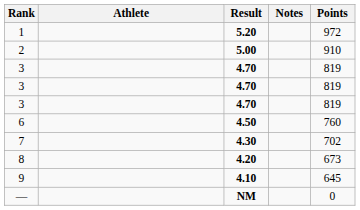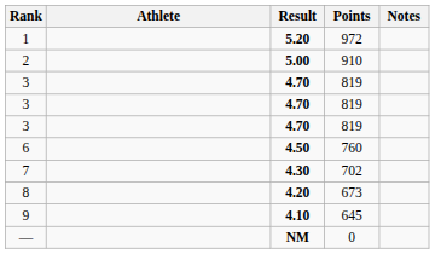 <table class="wikitable" style="text-align:center">
 <tr>
 <th width=40>Rank</th>
 <th width=250>Athlete</th>
 <th width=55>Result</th>
+<th width=55>Points</th>
 <th width=50>Notes</th>
-<th width=55>Points</th>
 </tr>
 <tr>
 <td>1</td>
 <td align=left></td>
 <td><strong>5.20</strong></td>
+<td>972</td>
 <td></td>
-<td>972</td>
 </tr>
 <tr>
 <td>2</td>
 <td align=left></td>
 <td><strong>5.00</strong></td>
+<td>910</td>
 <td></td>
-<td>910</td>
 </tr>
 <tr>
 <td>3</td>
 <td align=left></td>
 <td><strong>4.70</strong></td>
+<td>819</td>
 <td></td>
-<td>819</td>
 </tr>
 <tr>
 <td>3</td>
 <td align=left></td>
 <td><strong>4.70</strong></td>
+<td>819</td>
 <td></td>
-<td>819</td>
 </tr>
 <tr>
 <td>3</td>
 <td align=left></td>
 <td><strong>4.70</strong></td>
+<td>819</td>
 <td></td>
-<td>819</td>
 </tr>
 <tr>
 <td>6</td>
 <td align=left></td>
 <td><strong>4.50</strong></td>
+<td>760</td>
 <td></td>
-<td>760</td>
 </tr>
 <tr>
 <td>7</td>
 <td align=left></td>
 <td><strong>4.30</strong></td>
+<td>702</td>
 <td></td>
-<td>702</td>
 </tr>
 <tr>
 <td>8</td>
 <td align=left></td>
 <td><strong>4.20</strong></td>
+<td>673</td>
 <td></td>
-<td>673</td>
 </tr>
 <tr>
 <td>9</td>
 <td align=left></td>
 <td><strong>4.10</strong></td>
+<td>645</td>
 <td></td>
-<td>645</td>
 </tr>
 <tr>
 <td>—</td>
 <td align=left></td>
 <td><strong>NM</strong></td>
+<td>0</td>
 <td></td>
-<td>0</td>
 </tr>
 </table>
